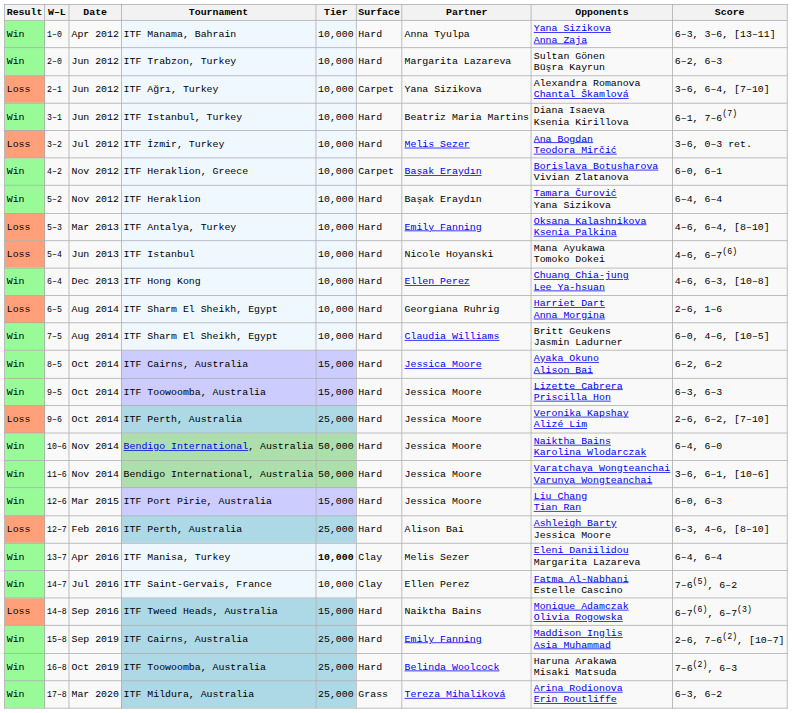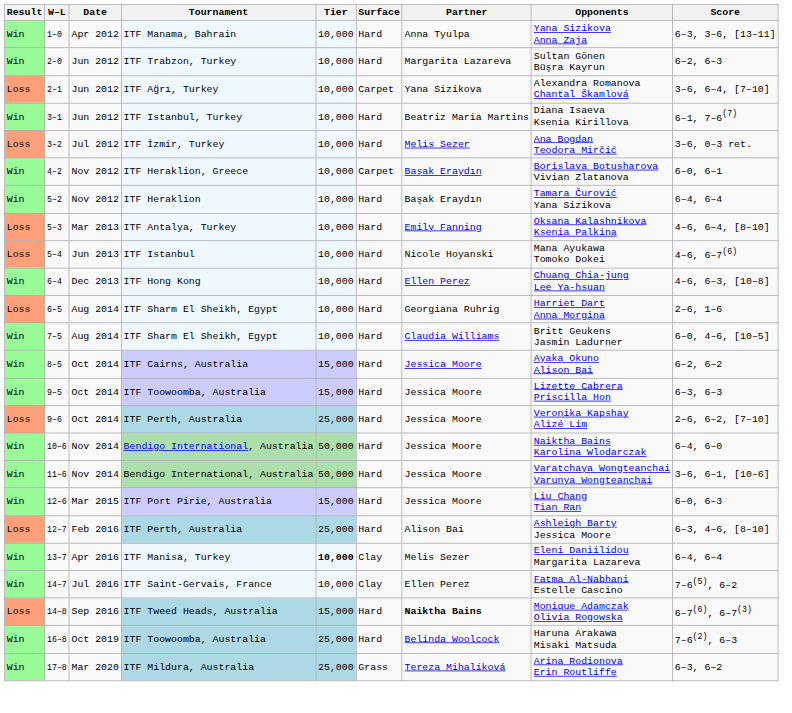 <table class="sortable wikitable">
 <tr>
 <th>Result</th>
 <th>W–L</th>
 <th>Date</th>
 <th>Tournament</th>
 <th>Tier</th>
 <th>Surface</th>
 <th>Partner</th>
 <th>Opponents</th>
 <th class="unsortable">Score</th>
 </tr>
 <tr>
 <td style="background:#98fb98;">Win</td>
 <td><small>1–0</small></td>
 <td>Apr 2012</td>
 <td style="background:#f0f8ff;">ITF Manama, Bahrain</td>
 <td style="background:#f0f8ff;">10,000</td>
 <td>Hard</td>
 <td> Anna Tyulpa</td>
 <td> <a href='#'>Yana Sizikova</a> <br>  <a href='#'>Anna Zaja</a></td>
 <td>6–3, 3–6, [13–11]</td>
 </tr>
 <tr>
 <td style="background:#98fb98;">Win</td>
 <td><small>2–0</small></td>
 <td>Jun 2012</td>
 <td style="background:#f0f8ff;">ITF Trabzon, Turkey</td>
 <td style="background:#f0f8ff;">10,000</td>
 <td>Hard</td>
 <td> Margarita Lazareva</td>
 <td> Sultan Gönen <br>  Büşra Kayrun</td>
 <td>6–2, 6–3</td>
 </tr>
 <tr>
 <td style="background:#ffa07a;">Loss</td>
 <td><small>2–1</small></td>
 <td>Jun 2012</td>
 <td style="background:#f0f8ff;">ITF Ağrı, Turkey</td>
 <td style="background:#f0f8ff;">10,000</td>
 <td>Carpet</td>
 <td> Yana Sizikova</td>
 <td> Alexandra Romanova <br>  <a href='#'>Chantal Škamlová</a></td>
 <td>3–6, 6–4, [7–10]</td>
 </tr>
 <tr>
 <td style="background:#98fb98;">Win</td>
 <td><small>3–1</small></td>
 <td>Jun 2012</td>
 <td style="background:#f0f8ff;">ITF Istanbul, Turkey</td>
 <td style="background:#f0f8ff;">10,000</td>
 <td>Hard</td>
 <td> Beatriz Maria Martins</td>
 <td> Diana Isaeva <br>  Ksenia Kirillova</td>
 <td>6–1, 7–6<sup>(7)</sup></td>
 </tr>
 <tr>
 <td style="background:#ffa07a;">Loss</td>
 <td><small>3–2</small></td>
 <td>Jul 2012</td>
 <td style="background:#f0f8ff;">ITF İzmir, Turkey</td>
 <td style="background:#f0f8ff;">10,000</td>
 <td>Hard</td>
 <td> <a href='#'>Melis Sezer</a></td>
 <td> <a href='#'>Ana Bogdan</a> <br>  <a href='#'>Teodora Mirčić</a></td>
 <td>3–6, 0–3 ret.</td>
 </tr>
 <tr>
 <td style="background:#98fb98;">Win</td>
 <td><small>4–2</small></td>
 <td>Nov 2012</td>
 <td style="background:#f0f8ff;">ITF Heraklion, Greece</td>
 <td style="background:#f0f8ff;">10,000</td>
 <td>Carpet</td>
 <td> <a href='#'>Başak Eraydın</a></td>
 <td> <a href='#'>Borislava Botusharova</a> <br>  Vivian Zlatanova</td>
 <td>6–0, 6–1</td>
 </tr>
 <tr>
 <td style="background:#98fb98;">Win</td>
 <td><small>5–2</small></td>
 <td>Nov 2012</td>
 <td style="background:#f0f8ff;">ITF Heraklion</td>
 <td style="background:#f0f8ff;">10,000</td>
 <td>Hard</td>
 <td> Başak Eraydın</td>
 <td> <a href='#'>Tamara Čurović</a> <br>  Yana Sizikova</td>
 <td>6–4, 6–4</td>
 </tr>
 <tr>
 <td style="background:#ffa07a;">Loss</td>
 <td><small>5–3</small></td>
 <td>Mar 2013</td>
 <td style="background:#f0f8ff;">ITF Antalya, Turkey</td>
 <td style="background:#f0f8ff;">10,000</td>
 <td>Hard</td>
 <td> <a href='#'>Emily Fanning</a></td>
 <td> <a href='#'>Oksana Kalashnikova</a> <br>  <a href='#'>Ksenia Palkina</a></td>
 <td>4–6, 6–4, [8–10]</td>
 </tr>
 <tr>
 <td style="background:#ffa07a;">Loss</td>
 <td><small>5–4</small></td>
 <td>Jun 2013</td>
 <td style="background:#f0f8ff;">ITF Istanbul</td>
 <td style="background:#f0f8ff;">10,000</td>
 <td>Hard</td>
 <td> Nicole Hoyanski</td>
 <td> Mana Ayukawa <br>  Tomoko Dokei</td>
 <td>4–6, 6–7<sup>(6)</sup></td>
 </tr>
 <tr>
 <td style="background:#98fb98;">Win</td>
 <td><small>6–4</small></td>
 <td>Dec 2013</td>
 <td style="background:#f0f8ff;">ITF Hong Kong</td>
 <td style="background:#f0f8ff;">10,000</td>
 <td>Hard</td>
 <td> <a href='#'>Ellen Perez</a></td>
 <td> <a href='#'>Chuang Chia-jung</a> <br>  <a href='#'>Lee Ya-hsuan</a></td>
 <td>4–6, 6–3, [10–8]</td>
 </tr>
 <tr>
 <td style="background:#ffa07a;">Loss</td>
 <td><small>6–5</small></td>
 <td>Aug 2014</td>
 <td style="background:#f0f8ff;">ITF Sharm El Sheikh, Egypt</td>
 <td style="background:#f0f8ff;">10,000</td>
 <td>Hard</td>
 <td> Georgiana Ruhrig</td>
 <td> <a href='#'>Harriet Dart</a> <br>  <a href='#'>Anna Morgina</a></td>
 <td>2–6, 1–6</td>
 </tr>
 <tr>
 <td style="background:#98fb98;">Win</td>
 <td><small>7–5</small></td>
 <td>Aug 2014</td>
 <td style="background:#f0f8ff;">ITF Sharm El Sheikh, Egypt</td>
 <td style="background:#f0f8ff;">10,000</td>
 <td>Hard</td>
 <td> <a href='#'>Claudia Williams</a></td>
 <td> Britt Geukens <br>  Jasmin Ladurner</td>
 <td>6–0, 4–6, [10–5]</td>
 </tr>
 <tr>
 <td style="background:#98fb98;">Win</td>
 <td><small>8–5</small></td>
 <td>Oct 2014</td>
 <td style="background:#ccccff;">ITF Cairns, Australia</td>
 <td style="background:#ccccff;">15,000</td>
 <td>Hard</td>
 <td> <a href='#'>Jessica Moore</a></td>
 <td> <a href='#'>Ayaka Okuno</a> <br>  <a href='#'>Alison Bai</a></td>
 <td>6–2, 6–2</td>
 </tr>
 <tr>
 <td style="background:#98fb98;">Win</td>
 <td><small>9–5</small></td>
 <td>Oct 2014</td>
 <td style="background:#ccccff;">ITF Toowoomba, Australia</td>
 <td style="background:#ccccff;">15,000</td>
 <td>Hard</td>
 <td> Jessica Moore</td>
 <td> <a href='#'>Lizette Cabrera</a> <br>  <a href='#'>Priscilla Hon</a></td>
 <td>6–3, 6–3</td>
 </tr>
 <tr>
 <td style="background:#ffa07a;">Loss</td>
 <td><small>9–6</small></td>
 <td>Oct 2014</td>
 <td style="background:lightblue;">ITF Perth, Australia</td>
 <td style="background:lightblue;">25,000</td>
 <td>Hard</td>
 <td> Jessica Moore</td>
 <td> <a href='#'>Veronika Kapshay</a> <br>  <a href='#'>Alizé Lim</a></td>
 <td>2–6, 6–2, [7–10]</td>
 </tr>
 <tr>
 <td style="background:#98fb98;">Win</td>
 <td><small>10–6</small></td>
 <td>Nov 2014</td>
 <td style="background:#addfad;"><a href='#'>Bendigo International</a>, Australia</td>
 <td style="background:#addfad;">50,000</td>
 <td>Hard</td>
 <td> Jessica Moore</td>
 <td> <a href='#'>Naiktha Bains</a> <br>  <a href='#'>Karolina Wlodarczak</a></td>
 <td>6–4, 6–0</td>
 </tr>
 <tr>
 <td style="background:#98fb98;">Win</td>
 <td><small>11–6</small></td>
 <td>Nov 2014</td>
 <td style="background:#addfad;">Bendigo International, Australia</td>
 <td style="background:#addfad;">50,000</td>
 <td>Hard</td>
 <td> Jessica Moore</td>
 <td> <a href='#'>Varatchaya Wongteanchai</a> <br>  <a href='#'>Varunya Wongteanchai</a></td>
 <td>3–6, 6–1, [10–6]</td>
 </tr>
 <tr>
 <td style="background:#98fb98;">Win</td>
 <td><small>12–6</small></td>
 <td>Mar 2015</td>
 <td style="background:#ccccff;">ITF Port Pirie, Australia</td>
 <td style="background:#ccccff;">15,000</td>
 <td>Hard</td>
 <td> Jessica Moore</td>
 <td> <a href='#'>Liu Chang</a> <br>  <a href='#'>Tian Ran</a></td>
 <td>6–0, 6–3</td>
 </tr>
 <tr>
 <td style="background:#ffa07a;">Loss</td>
 <td><small>12–7</small></td>
 <td>Feb 2016</td>
 <td style="background:lightblue;">ITF Perth, Australia</td>
 <td style="background:lightblue;">25,000</td>
 <td>Hard</td>
 <td> Alison Bai</td>
 <td> <a href='#'>Ashleigh Barty</a> <br>  Jessica Moore</td>
 <td>6–3, 4–6, [8–10]</td>
 </tr>
 <tr>
 <td style="background:#98fb98;">Win</td>
 <td><small>13–7</small></td>
 <td>Apr 2016</td>
 <td style="background:#f0f8ff;">ITF Manisa, Turkey</td>
 <td style="background:#f0f8ff;"><strong>10,000</strong></td>
 <td>Clay</td>
 <td> Melis Sezer</td>
 <td> <a href='#'>Eleni Daniilidou</a> <br>  Margarita Lazareva</td>
 <td>6–4, 6–4</td>
 </tr>
 <tr>
 <td style="background:#98fb98;">Win</td>
 <td><small>14–7</small></td>
 <td>Jul 2016</td>
 <td style="background:#f0f8ff;">ITF Saint-Gervais, France</td>
 <td style="background:#f0f8ff;">10,000</td>
 <td>Clay</td>
 <td> Ellen Perez</td>
 <td> <a href='#'>Fatma Al-Nabhani</a> <br>  Estelle Cascino</td>
 <td>7–6<sup>(5)</sup>, 6–2</td>
 </tr>
 <tr>
 <td style="background:#ffa07a;">Loss</td>
 <td><small>14–8</small></td>
 <td>Sep 2016</td>
 <td style="background:lightblue;">ITF Tweed Heads, Australia</td>
 <td style="background:lightblue;">15,000</td>
 <td>Hard</td>
-<td> Naiktha Bains</td>
+<td><strong> Naiktha Bains</strong></td>
 <td> <a href='#'>Monique Adamczak</a> <br>  <a href='#'>Olivia Rogowska</a></td>
 <td>6–7<sup>(6)</sup>, 6–7<sup>(3)</sup></td>
-</tr>
-<tr>
-<td style="background:#98fb98;">Win</td>
-<td><small>15–8</small></td>
-<td>Sep 2019</td>
-<td style="background:lightblue;">ITF Cairns, Australia</td>
-<td style="background:lightblue;">25,000</td>
-<td>Hard</td>
-<td> <a href='#'>Emily Fanning</a></td>
-<td> <a href='#'>Maddison Inglis</a> <br>  <a href='#'>Asia Muhammad</a></td>
-<td>2–6, 7–6<sup>(2)</sup>, [10–7]</td>
 </tr>
 <tr>
 <td style="background:#98fb98;">Win</td>
 <td><small>16–8</small></td>
 <td>Oct 2019</td>
 <td style="background:lightblue;">ITF Toowoomba, Australia</td>
 <td style="background:lightblue;">25,000</td>
 <td>Hard</td>
 <td> <a href='#'>Belinda Woolcock</a></td>
 <td> Haruna Arakawa <br>  Misaki Matsuda</td>
 <td>7–6<sup>(2)</sup>, 6–3</td>
 </tr>
 <tr>
 <td style="background:#98fb98;">Win</td>
 <td><small>17–8</small></td>
 <td>Mar 2020</td>
 <td style="background:lightblue;">ITF Mildura, Australia</td>
 <td style="background:lightblue;">25,000</td>
 <td>Grass</td>
 <td> <a href='#'>Tereza Mihalíková</a></td>
 <td> <a href='#'>Arina Rodionova</a> <br>  <a href='#'>Erin Routliffe</a></td>
 <td>6–3, 6–2</td>
 </tr>
 </table>
